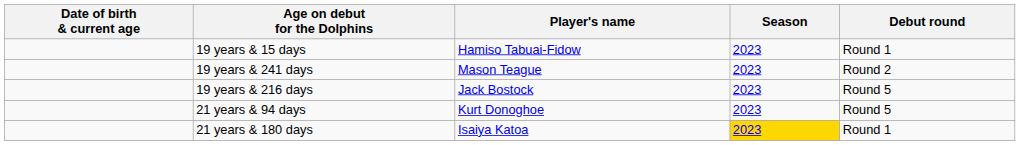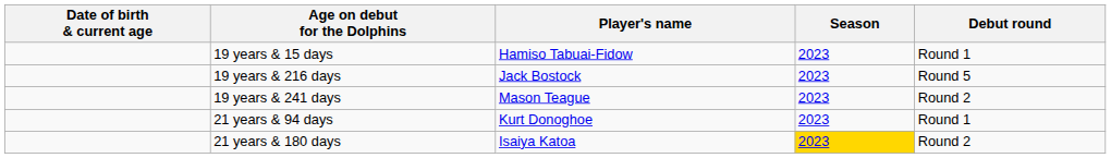 <table class="wikitable" style="width:100%;">
 <tr>
 <th>Date of birth<br>& current age</th>
 <th>Age on debut<br>for the Dolphins</th>
 <th>Player's name</th>
 <th>Season</th>
 <th>Debut round</th>
 </tr>
 <tr>
 <td></td>
 <td>19 years & 15 days</td>
 <td><a href='#'>Hamiso Tabuai-Fidow</a></td>
 <td><a href='#'>2023</a></td>
 <td>Round 1</td>
 </tr>
 <tr>
 <td></td>
+<td>19 years & 216 days</td>
+<td><a href='#'>Jack Bostock</a></td>
+<td><a href='#'>2023</a></td>
+<td>Round 5</td>
+</tr>
+<tr>
+<td></td>
 <td>19 years & 241 days</td>
 <td><a href='#'>Mason Teague</a></td>
 <td><a href='#'>2023</a></td>
 <td>Round 2</td>
 </tr>
 <tr>
 <td></td>
-<td>19 years & 216 days</td>
-<td><a href='#'>Jack Bostock</a></td>
-<td><a href='#'>2023</a></td>
-<td>Round 5</td>
-</tr>
-<tr>
-<td></td>
 <td>21 years & 94 days</td>
 <td><a href='#'>Kurt Donoghoe</a></td>
 <td><a href='#'>2023</a></td>
-<td>Round 5</td>
+<td>Round 1</td>
 </tr>
 <tr>
 <td></td>
 <td>21 years & 180 days</td>
 <td><a href='#'>Isaiya Katoa</a></td>
 <td style="background: gold;"><a href='#'>2023</a></td>
-<td>Round 1</td>
+<td>Round 2</td>
 </tr>
 </table>
